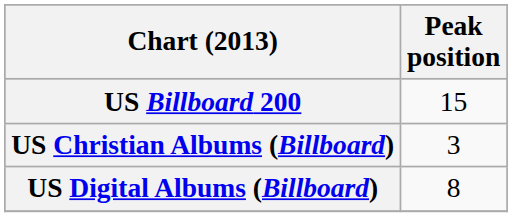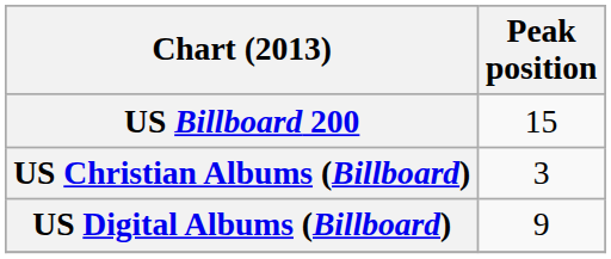 <table class="wikitable plainrowheaders sortable" style="text-align:center;">
 <tr>
 <th scope="col">Chart (2013)</th>
 <th scope="col">Peak<br>position</th>
 </tr>
 <tr>
 <th scope="row">US <a href='#'><em>Billboard</em> 200</a></th>
 <td>15</td>
 </tr>
 <tr>
 <th scope="row">US <a href='#'>Christian Albums</a> (<a href='#'><em>Billboard</em></a>)</th>
 <td>3</td>
 </tr>
 <tr>
 <th scope="row">US <a href='#'>Digital Albums</a> (<a href='#'><em>Billboard</em></a>)</th>
-<td>8</td>
+<td>9</td>
 </tr>
 <tr>
 </tr>
 </table>
